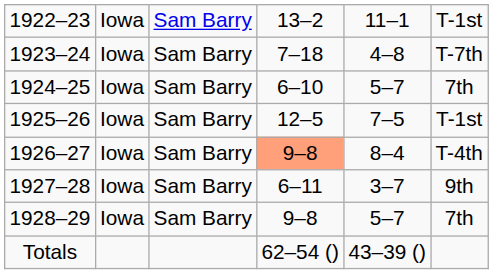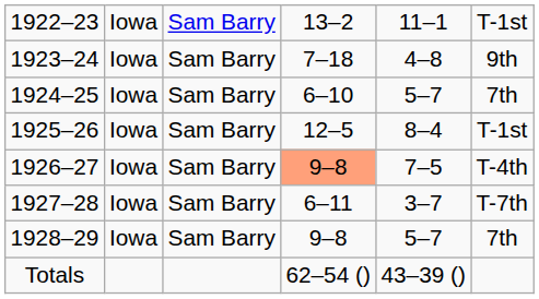 <table class="wikitable" style="text-align:center">
 <tr>
 <td>1922–23</td>
 <td>Iowa</td>
 <td><a href='#'>Sam Barry</a></td>
 <td>13–2</td>
 <td>11–1</td>
 <td>T-1st</td>
 </tr>
 <tr>
 <td>1923–24</td>
 <td>Iowa</td>
 <td>Sam Barry</td>
 <td>7–18</td>
 <td>4–8</td>
-<td>T-7th</td>
+<td>9th</td>
 </tr>
 <tr>
 <td>1924–25</td>
 <td>Iowa</td>
 <td>Sam Barry</td>
 <td>6–10</td>
 <td>5–7</td>
 <td>7th</td>
 </tr>
 <tr>
 <td>1925–26</td>
 <td>Iowa</td>
 <td>Sam Barry</td>
 <td>12–5</td>
-<td>7–5</td>
+<td>8–4</td>
 <td>T-1st</td>
 </tr>
 <tr>
 <td>1926–27</td>
 <td>Iowa</td>
 <td>Sam Barry</td>
 <td style="background: lightsalmon;">9–8</td>
-<td>8–4</td>
+<td>7–5</td>
 <td>T-4th</td>
 </tr>
 <tr>
 <td>1927–28</td>
 <td>Iowa</td>
 <td>Sam Barry</td>
 <td>6–11</td>
 <td>3–7</td>
-<td>9th</td>
+<td>T-7th</td>
 </tr>
 <tr>
 <td>1928–29</td>
 <td>Iowa</td>
 <td>Sam Barry</td>
 <td>9–8</td>
 <td>5–7</td>
 <td>7th</td>
 </tr>
 <tr>
 <td>Totals</td>
 <td></td>
 <td></td>
 <td>62–54 ()</td>
 <td>43–39 ()</td>
 <td></td>
 </tr>
 </table>
